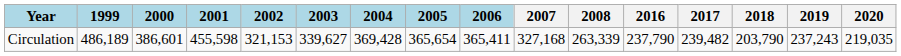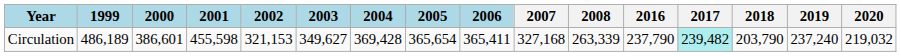 <table class="wikitable">
 <tr>
 <th style="background:lightblue">Year</th>
 <th style="background:lightblue">1999</th>
 <th style="background:lightblue">2000</th>
 <th style="background:lightblue">2001</th>
 <th style="background:lightblue">2002</th>
 <th style="background:lightblue">2003</th>
 <th style="background:lightblue">2004</th>
 <th style="background:lightblue">2005</th>
 <th style="background:lightblue">2006</th>
 <th>2007</th>
 <th>2008</th>
 <th>2016</th>
 <th>2017</th>
 <th>2018</th>
 <th>2019</th>
 <th>2020</th>
 </tr>
 <tr>
 <td>Circulation</td>
 <td>486,189</td>
 <td>386,601</td>
 <td>455,598</td>
 <td>321,153</td>
-<td>339,627</td>
+<td>349,627</td>
 <td>369,428</td>
 <td>365,654</td>
 <td>365,411</td>
 <td>327,168</td>
 <td>263,339</td>
 <td>237,790</td>
-<td>239,482</td>
+<td style="background: paleturquoise;">239,482</td>
 <td>203,790</td>
-<td>237,243</td>
-<td>219,035</td>
+<td>237,240</td>
+<td>219,032</td>
 </tr>
 </table>
